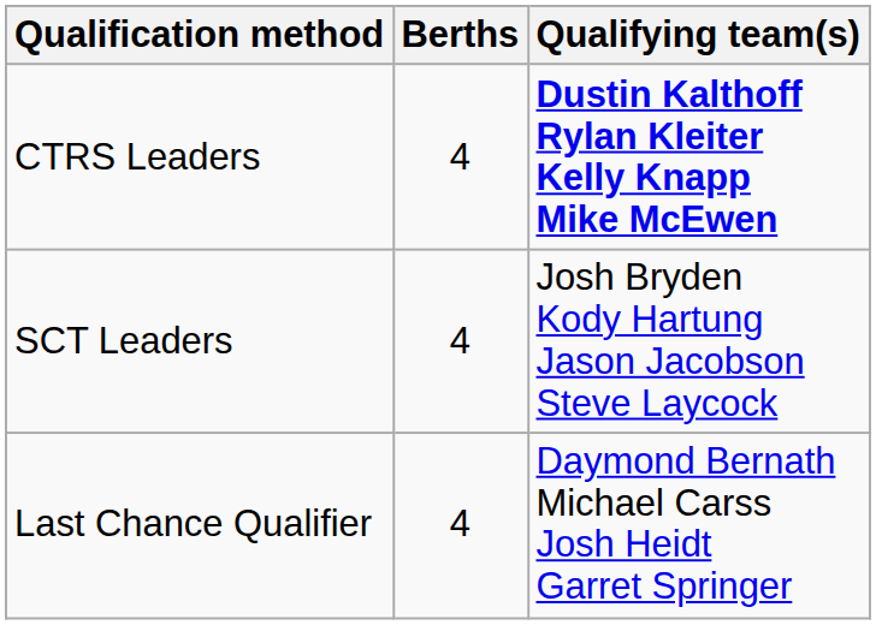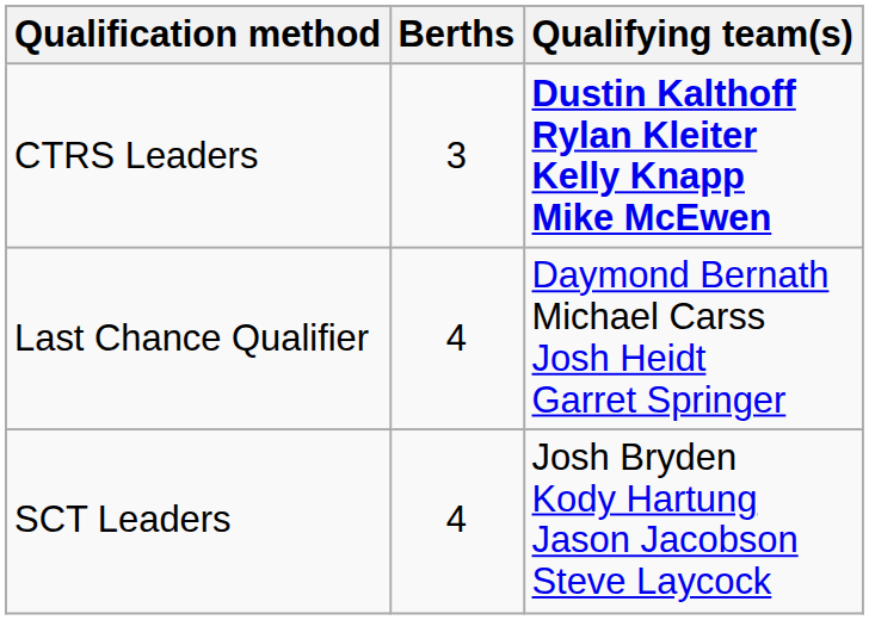 <table class="wikitable">
 <tr>
 <th scope="col">Qualification method</th>
 <th scope="col">Berths</th>
 <th scope="col">Qualifying team(s)</th>
 </tr>
 <tr>
 <td>CTRS Leaders</td>
+<td style="text-align:center;">3</td>
+<td><strong><a href='#'>Dustin Kalthoff</a> <br> <a href='#'>Rylan Kleiter</a> <br> <a href='#'>Kelly Knapp</a> <br> <a href='#'>Mike McEwen</a></strong></td>
+</tr>
+<tr>
+<td>Last Chance Qualifier</td>
 <td style="text-align:center;">4</td>
-<td><strong><a href='#'>Dustin Kalthoff</a> <br> <a href='#'>Rylan Kleiter</a> <br> <a href='#'>Kelly Knapp</a> <br> <a href='#'>Mike McEwen</a></strong></td>
+<td><a href='#'>Daymond Bernath</a> <br> Michael Carss <br> <a href='#'>Josh Heidt</a> <br> <a href='#'>Garret Springer</a></td>
 </tr>
 <tr>
 <td>SCT Leaders</td>
 <td style="text-align:center;">4</td>
 <td>Josh Bryden <br> <a href='#'>Kody Hartung</a> <br> <a href='#'>Jason Jacobson</a> <br> <a href='#'>Steve Laycock</a></td>
 </tr>
-<tr>
-<td>Last Chance Qualifier</td>
-<td style="text-align:center;">4</td>
-<td><a href='#'>Daymond Bernath</a> <br> Michael Carss <br> <a href='#'>Josh Heidt</a> <br> <a href='#'>Garret Springer</a></td>
-</tr>
 </table>
